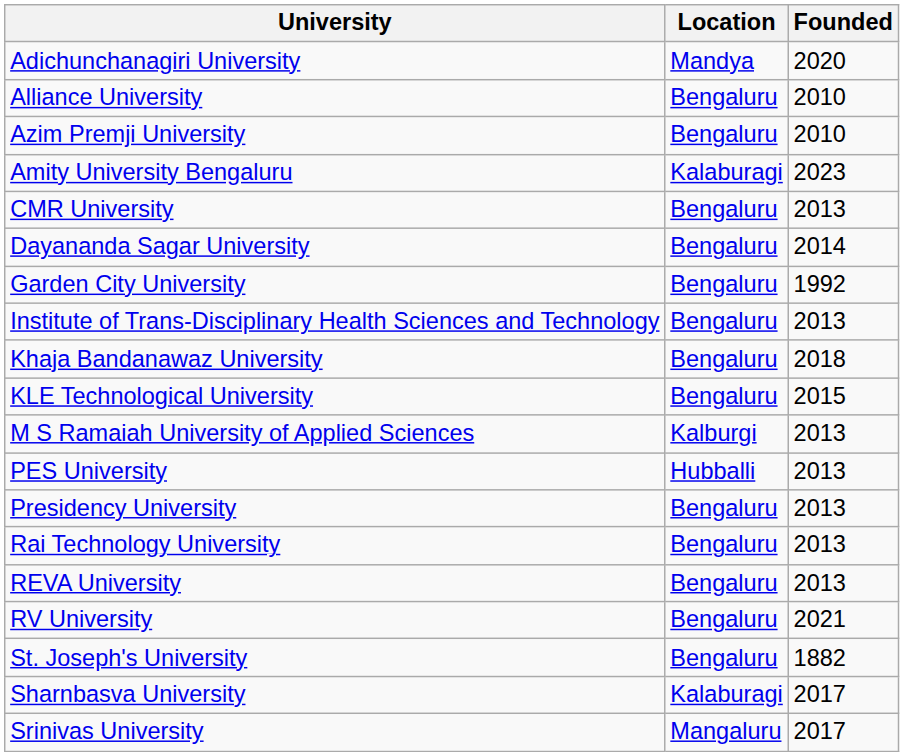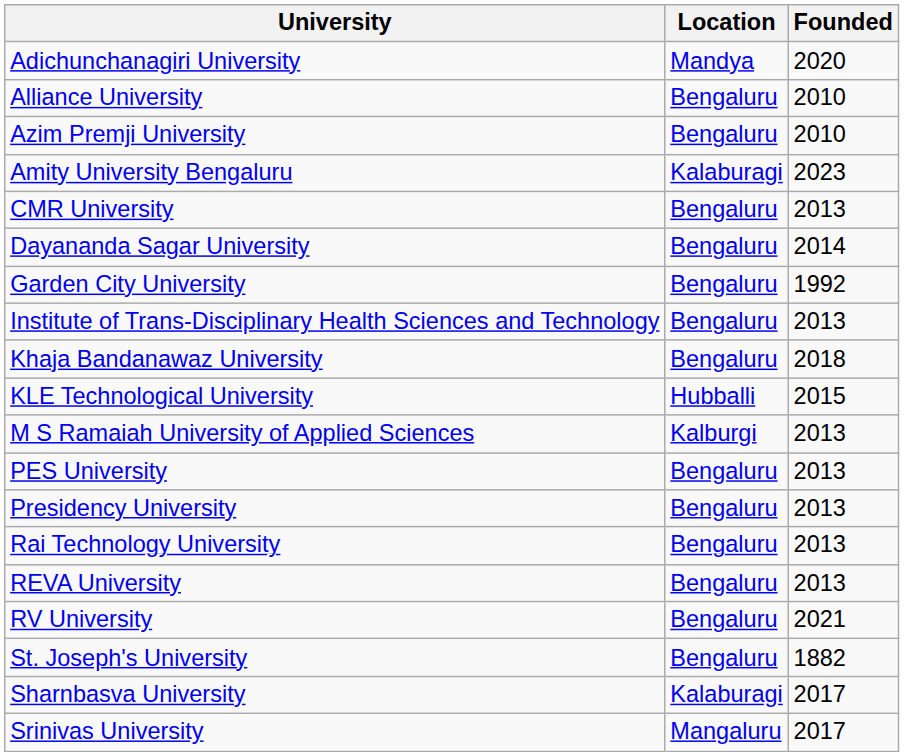 <table class="wikitable">
 <tr>
 <th>University</th>
 <th>Location</th>
 <th>Founded</th>
 </tr>
 <tr>
 <td><a href='#'>Adichunchanagiri University</a></td>
 <td><a href='#'>Mandya</a></td>
 <td>2020</td>
 </tr>
 <tr>
 <td><a href='#'>Alliance University</a></td>
 <td><a href='#'>Bengaluru</a></td>
 <td>2010</td>
 </tr>
 <tr>
 <td><a href='#'>Azim Premji University</a></td>
 <td><a href='#'>Bengaluru</a></td>
 <td>2010</td>
 </tr>
 <tr>
 <td><a href='#'>Amity University Bengaluru</a></td>
 <td><a href='#'>Kalaburagi</a></td>
 <td>2023</td>
 </tr>
 <tr>
 <td><a href='#'>CMR University</a></td>
 <td><a href='#'>Bengaluru</a></td>
 <td>2013</td>
 </tr>
 <tr>
 <td><a href='#'>Dayananda Sagar University</a></td>
 <td><a href='#'>Bengaluru</a></td>
 <td>2014</td>
 </tr>
 <tr>
 <td><a href='#'>Garden City University</a></td>
 <td><a href='#'>Bengaluru</a></td>
 <td>1992</td>
 </tr>
 <tr>
 <td><a href='#'>Institute of Trans-Disciplinary Health Sciences and Technology</a></td>
 <td><a href='#'>Bengaluru</a></td>
 <td>2013</td>
 </tr>
 <tr>
 <td><a href='#'>Khaja Bandanawaz University</a></td>
 <td><a href='#'>Bengaluru</a></td>
 <td>2018</td>
 </tr>
 <tr>
 <td><a href='#'>KLE Technological University</a></td>
-<td><a href='#'>Bengaluru</a></td>
+<td><a href='#'>Hubballi</a></td>
 <td>2015</td>
 </tr>
 <tr>
 <td><a href='#'>M S Ramaiah University of Applied Sciences</a></td>
 <td><a href='#'>Kalburgi</a></td>
 <td>2013</td>
 </tr>
 <tr>
 <td><a href='#'>PES University</a></td>
-<td><a href='#'>Hubballi</a></td>
+<td><a href='#'>Bengaluru</a></td>
 <td>2013</td>
 </tr>
 <tr>
 <td><a href='#'>Presidency University</a></td>
 <td><a href='#'>Bengaluru</a></td>
 <td>2013</td>
 </tr>
 <tr>
 <td><a href='#'>Rai Technology University</a></td>
 <td><a href='#'>Bengaluru</a></td>
 <td>2013</td>
 </tr>
 <tr>
 <td><a href='#'>REVA University</a></td>
 <td><a href='#'>Bengaluru</a></td>
 <td>2013</td>
 </tr>
 <tr>
 <td><a href='#'>RV University</a></td>
 <td><a href='#'>Bengaluru</a></td>
 <td>2021</td>
 </tr>
 <tr>
 <td><a href='#'>St. Joseph's University</a></td>
 <td><a href='#'>Bengaluru</a></td>
 <td>1882</td>
 </tr>
 <tr>
 <td><a href='#'>Sharnbasva University</a></td>
 <td><a href='#'>Kalaburagi</a></td>
 <td>2017</td>
 </tr>
 <tr>
 <td><a href='#'>Srinivas University</a></td>
 <td><a href='#'>Mangaluru</a></td>
 <td>2017</td>
 </tr>
 </table>
